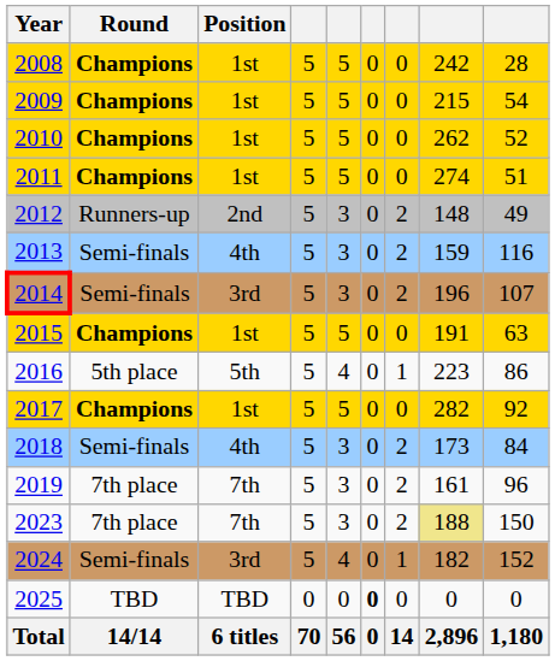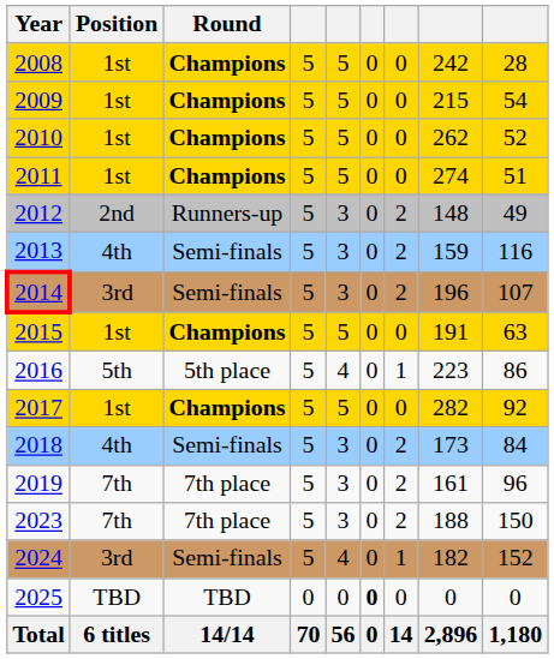 <table class="wikitable" style="text-align:center">
 <tr>
 <th>Year</th>
+<th>Position</th>
 <th>Round</th>
-<th>Position</th>
 <th></th>
 <th></th>
 <th></th>
 <th></th>
 <th></th>
 <th></th>
 </tr>
 <tr bgcolor=Gold>
 <td> <a href='#'>2008</a></td>
+<td>1st</td>
 <td><strong>Champions</strong></td>
-<td>1st</td>
 <td>5</td>
 <td>5</td>
 <td>0</td>
 <td>0</td>
 <td>242</td>
 <td>28</td>
 </tr>
 <tr bgcolor=Gold>
 <td> <a href='#'>2009</a></td>
+<td>1st</td>
 <td><strong>Champions</strong></td>
-<td>1st</td>
 <td>5</td>
 <td>5</td>
 <td>0</td>
 <td>0</td>
 <td>215</td>
 <td>54</td>
 </tr>
 <tr bgcolor=Gold>
 <td> <a href='#'>2010</a></td>
+<td>1st</td>
 <td><strong>Champions</strong></td>
-<td>1st</td>
 <td>5</td>
 <td>5</td>
 <td>0</td>
 <td>0</td>
 <td>262</td>
 <td>52</td>
 </tr>
 <tr bgcolor=Gold>
 <td> <a href='#'>2011</a></td>
+<td>1st</td>
 <td><strong>Champions</strong></td>
-<td>1st</td>
 <td>5</td>
 <td>5</td>
 <td>0</td>
 <td>0</td>
 <td>274</td>
 <td>51</td>
 </tr>
 <tr bgcolor=Silver>
 <td> <a href='#'>2012</a></td>
+<td>2nd</td>
 <td>Runners-up</td>
-<td>2nd</td>
 <td>5</td>
 <td>3</td>
 <td>0</td>
 <td>2</td>
 <td>148</td>
 <td>49</td>
 </tr>
 <tr bgcolor=#9acdff>
 <td> <a href='#'>2013</a></td>
+<td>4th</td>
 <td>Semi-finals</td>
-<td>4th</td>
 <td>5</td>
 <td>3</td>
 <td>0</td>
 <td>2</td>
 <td>159</td>
 <td>116</td>
 </tr>
 <tr bgcolor=#c96>
 <td style="border: 3px solid red"> <a href='#'>2014</a></td>
+<td>3rd</td>
 <td>Semi-finals</td>
-<td>3rd</td>
 <td>5</td>
 <td>3</td>
 <td>0</td>
 <td>2</td>
 <td>196</td>
 <td>107</td>
 </tr>
 <tr bgcolor=Gold>
 <td> <a href='#'>2015</a></td>
+<td>1st</td>
 <td><strong>Champions</strong></td>
-<td>1st</td>
 <td>5</td>
 <td>5</td>
 <td>0</td>
 <td>0</td>
 <td>191</td>
 <td>63</td>
 </tr>
 <tr>
 <td> <a href='#'>2016</a></td>
+<td>5th</td>
 <td>5th place</td>
-<td>5th</td>
 <td>5</td>
 <td>4</td>
 <td>0</td>
 <td>1</td>
 <td>223</td>
 <td>86</td>
 </tr>
 <tr bgcolor=Gold>
 <td> <a href='#'>2017</a></td>
+<td>1st</td>
 <td><strong>Champions</strong></td>
-<td>1st</td>
 <td>5</td>
 <td>5</td>
 <td>0</td>
 <td>0</td>
 <td>282</td>
 <td>92</td>
 </tr>
 <tr bgcolor=#9acdff>
 <td> <a href='#'>2018</a></td>
+<td>4th</td>
 <td>Semi-finals</td>
-<td>4th</td>
 <td>5</td>
 <td>3</td>
 <td>0</td>
 <td>2</td>
 <td>173</td>
 <td>84</td>
 </tr>
 <tr>
 <td> <a href='#'>2019</a></td>
+<td>7th</td>
 <td>7th place</td>
-<td>7th</td>
 <td>5</td>
 <td>3</td>
 <td>0</td>
 <td>2</td>
 <td>161</td>
 <td>96</td>
 </tr>
 <tr>
 <td> <a href='#'>2023</a></td>
+<td>7th</td>
 <td>7th place</td>
-<td>7th</td>
 <td>5</td>
 <td>3</td>
 <td>0</td>
 <td>2</td>
-<td style="background: khaki;">188</td>
+<td>188</td>
 <td>150</td>
 </tr>
 <tr bgcolor=#c96>
 <td> <a href='#'>2024</a></td>
+<td>3rd</td>
 <td>Semi-finals</td>
-<td>3rd</td>
 <td>5</td>
 <td>4</td>
 <td>0</td>
 <td>1</td>
 <td>182</td>
 <td>152</td>
 </tr>
 <tr bgcolor=>
 <td> <a href='#'>2025</a></td>
 <td>TBD</td>
 <td>TBD</td>
 <td>0</td>
 <td>0</td>
 <td><strong>0</strong></td>
 <td>0</td>
 <td>0</td>
 <td>0</td>
 </tr>
 <tr>
 <th>Total</th>
+<th>6 titles</th>
 <th>14/14</th>
-<th>6 titles</th>
 <th>70</th>
 <th>56</th>
 <th>0</th>
 <th>14</th>
 <th>2,896</th>
 <th>1,180</th>
 </tr>
 </table>
